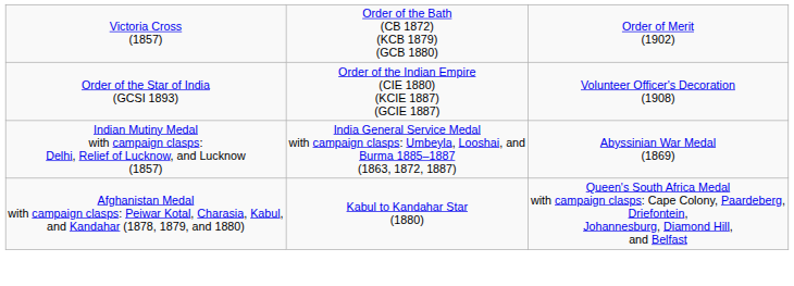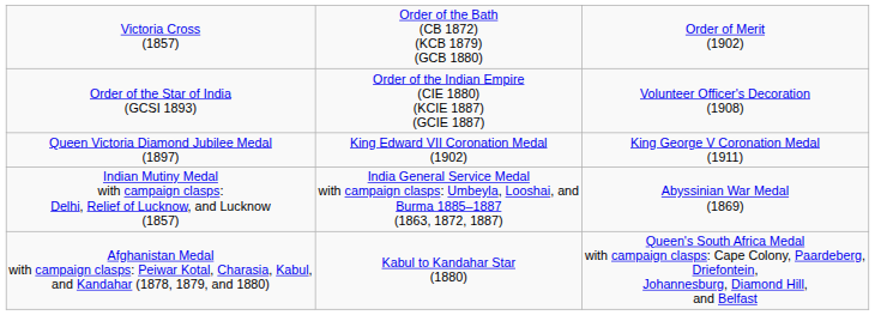 <table class="wikitable sortable" style="margin:1em auto; text-align:center;">
 <tr>
 <td><a href='#'>Victoria Cross</a> <br>(1857)</td>
 <td><a href='#'>Order of the Bath</a> <br>(CB 1872)<br> (KCB 1879) <br> (GCB 1880)</td>
 <td><a href='#'>Order of Merit</a> <br> (1902)</td>
 </tr>
 <tr>
 <td><a href='#'>Order of the Star of India</a> <br> (GCSI 1893)</td>
 <td><a href='#'>Order of the Indian Empire</a> <br>(CIE 1880)<br>(KCIE 1887)<br>(GCIE 1887)</td>
 <td><a href='#'>Volunteer Officer's Decoration</a> <br>(1908)</td>
 </tr>
 <tr>
+<td><a href='#'>Queen Victoria Diamond Jubilee Medal</a> <br>(1897)</td>
+<td><a href='#'>King Edward VII Coronation Medal</a> <br>(1902)</td>
+<td><a href='#'>King George V Coronation Medal</a> <br> (1911)</td>
+</tr>
+<tr>
 <td><a href='#'>Indian Mutiny Medal</a> <br>with <a href='#'>campaign clasps</a>:<br> <a href='#'>Delhi</a>, <a href='#'>Relief of Lucknow</a>, and Lucknow <br>(1857)</td>
 <td><a href='#'>India General Service Medal</a> <br>with <a href='#'>campaign clasps</a>: <a href='#'>Umbeyla</a>, <a href='#'>Looshai</a>, and <br><a href='#'>Burma 1885–1887</a> <br>(1863, 1872, 1887)</td>
 <td><a href='#'>Abyssinian War Medal</a> <br>(1869)</td>
 </tr>
 <tr>
 <td><a href='#'>Afghanistan Medal</a><br> with <a href='#'>campaign clasps</a>: <a href='#'>Peiwar Kotal</a>, <a href='#'>Charasia</a>, <a href='#'>Kabul</a>,<br> and <a href='#'>Kandahar</a> (1878, 1879, and 1880)</td>
 <td><a href='#'>Kabul to Kandahar Star</a><br> (1880)</td>
 <td><a href='#'>Queen's South Africa Medal</a><br> with <a href='#'>campaign clasps</a>: Cape Colony, <a href='#'>Paardeberg</a>,<br> <a href='#'>Driefontein</a>,<br> <a href='#'>Johannesburg</a>, <a href='#'>Diamond Hill</a>,<br> and <a href='#'>Belfast</a></td>
 </tr>
 </table>
